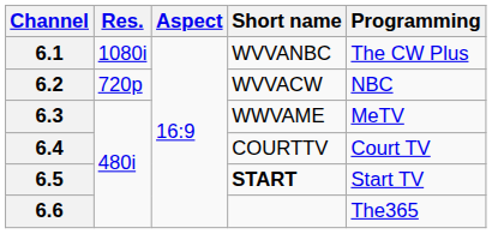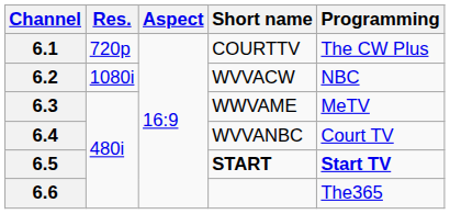 <table class="wikitable">
 <tr>
 <th scope = "col"><a href='#'>Channel</a></th>
 <th scope = "col"><a href='#'>Res.</a></th>
 <th scope = "col"><a href='#'>Aspect</a></th>
 <th scope = "col">Short name</th>
 <th scope = "col">Programming</th>
 </tr>
 <tr>
 <th scope = "row">6.1</th>
-<td><a href='#'>1080i</a></td>
+<td><a href='#'>720p</a></td>
 <td rowspan="6"><a href='#'>16:9</a></td>
-<td>WVVANBC</td>
+<td>COURTTV</td>
 <td><a href='#'>The CW Plus</a></td>
 </tr>
 <tr>
 <th scope = "row">6.2</th>
-<td><a href='#'>720p</a></td>
+<td><a href='#'>1080i</a></td>
 <td>WVVACW</td>
 <td><a href='#'>NBC</a></td>
 </tr>
 <tr>
 <th scope = "row">6.3</th>
 <td rowspan="4"><a href='#'>480i</a></td>
 <td>WWVAME</td>
 <td><a href='#'>MeTV</a></td>
 </tr>
 <tr>
 <th scope = "row">6.4</th>
-<td>COURTTV</td>
+<td>WVVANBC</td>
 <td><a href='#'>Court TV</a></td>
 </tr>
 <tr>
 <th scope = "row">6.5</th>
 <td><strong>START</strong></td>
-<td><a href='#'>Start TV</a></td>
+<td><strong><a href='#'>Start TV</a></strong></td>
 </tr>
 <tr>
 <th scope = "row">6.6</th>
 <td></td>
 <td><a href='#'>The365</a></td>
 </tr>
 </table>
